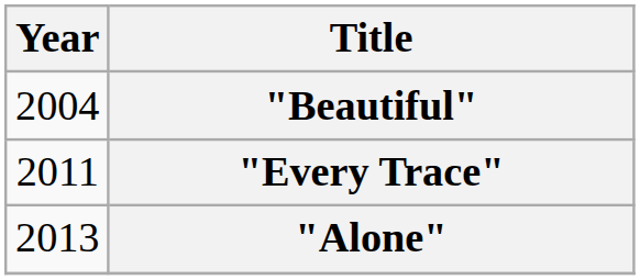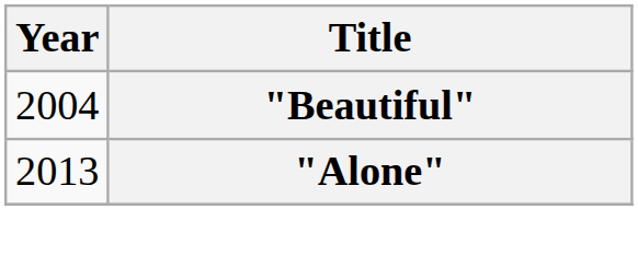 <table class="wikitable plainrowheaders" style="text-align:center;">
 <tr>
 <th scope="col">Year</th>
 <th scope="col" style="width:12em;">Title</th>
 </tr>
 <tr>
 <td rowspan="1">2004</td>
 <th scope="row">"Beautiful"</th>
 </tr>
 <tr>
-<td rowspan="1">2011</td>
-<th scope="row">"Every Trace"</th>
-</tr>
-<tr>
 <td rowspan="1">2013</td>
 <th scope="row">"Alone"</th>
 </tr>
 <tr>
 </tr>
 </table>
